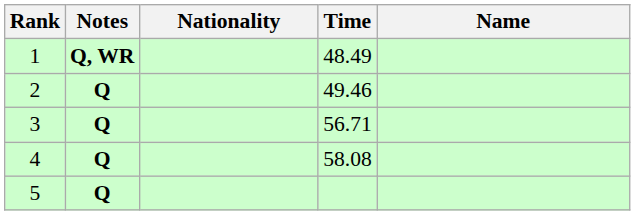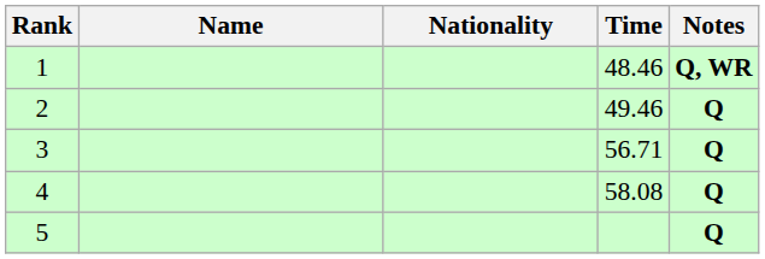 <table class="wikitable sortable" style="text-align:center">
 <tr>
 <th>Rank</th>
-<th>Notes</th>
+<th style="width:180px">Name</th>
 <th style="width:125px">Nationality</th>
 <th>Time</th>
-<th style="width:180px">Name</th>
+<th>Notes</th>
 </tr>
 <tr style="background:#cfc;">
 <td>1</td>
+<td style="text-align:left;"></td>
+<td style="text-align:left;"></td>
+<td>48.46</td>
 <td><strong>Q, WR</strong></td>
-<td style="text-align:left;"></td>
-<td>48.49</td>
-<td style="text-align:left;"></td>
 </tr>
 <tr style="background:#cfc;">
 <td>2</td>
-<td><strong>Q</strong></td>
+<td style="text-align:left;"></td>
 <td style="text-align:left;"></td>
 <td>49.46</td>
-<td style="text-align:left;"></td>
+<td><strong>Q</strong></td>
 </tr>
 <tr style="background:#cfc;">
 <td>3</td>
-<td><strong>Q</strong></td>
+<td style="text-align:left;"></td>
 <td style="text-align:left;"></td>
 <td>56.71</td>
-<td style="text-align:left;"></td>
+<td><strong>Q</strong></td>
 </tr>
 <tr style="background:#cfc;">
 <td>4</td>
-<td><strong>Q</strong></td>
+<td style="text-align:left;"></td>
 <td style="text-align:left;"></td>
 <td>58.08</td>
-<td style="text-align:left;"></td>
+<td><strong>Q</strong></td>
 </tr>
 <tr style="background:#cfc;">
 <td>5</td>
-<td><strong>Q</strong></td>
+<td style="text-align:left;"></td>
 <td style="text-align:left;"></td>
 <td></td>
-<td style="text-align:left;"></td>
+<td><strong>Q</strong></td>
 </tr>
 </table>
